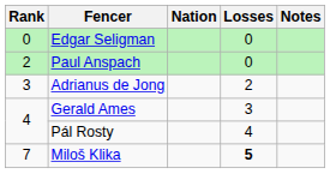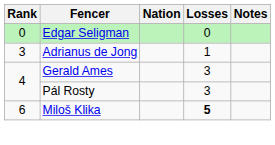 <table class="wikitable sortable" style="text-align:center">
 <tr>
 <th>Rank</th>
 <th>Fencer</th>
 <th>Nation</th>
 <th>Losses</th>
 <th>Notes</th>
 </tr>
 <tr bgcolor=bbf3bb>
 <td>0</td>
 <td align=left><a href='#'>Edgar Seligman</a></td>
 <td align=left></td>
 <td>0</td>
 <td></td>
 </tr>
-<tr bgcolor=bbf3bb>
-<td>2</td>
-<td align=left><a href='#'>Paul Anspach</a></td>
-<td align=left></td>
-<td>0</td>
-<td></td>
-</tr>
 <tr>
 <td>3</td>
 <td align=left><a href='#'>Adrianus de Jong</a></td>
 <td align=left></td>
-<td>2</td>
+<td>1</td>
 <td></td>
 </tr>
 <tr>
 <td rowspan=2>4</td>
 <td align=left><a href='#'>Gerald Ames</a></td>
 <td align=left></td>
 <td>3</td>
 <td></td>
 </tr>
 <tr>
 <td align=left>Pál Rosty</td>
 <td align=left></td>
-<td>4</td>
+<td>3</td>
 <td></td>
 </tr>
 <tr>
-<td>7</td>
+<td>6</td>
 <td align=left><a href='#'>Miloš Klika</a></td>
 <td align=left></td>
 <td><strong>5</strong></td>
 <td></td>
 </tr>
 </table>
